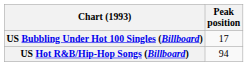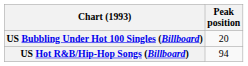 <table class="wikitable sortable plainrowheaders" style="text-align:center">
 <tr>
 <th scope="col">Chart (1993)</th>
 <th scope="col">Peak<br>position</th>
 </tr>
 <tr>
 <th scope="row">US <a href='#'>Bubbling Under Hot 100 Singles</a> (<em><a href='#'>Billboard</a></em>)</th>
-<td>17</td>
+<td>20</td>
 </tr>
 <tr>
 <th scope="row">US <a href='#'>Hot R&B/Hip-Hop Songs</a> (<em><a href='#'>Billboard</a></em>)</th>
 <td>94</td>
 </tr>
 </table>
